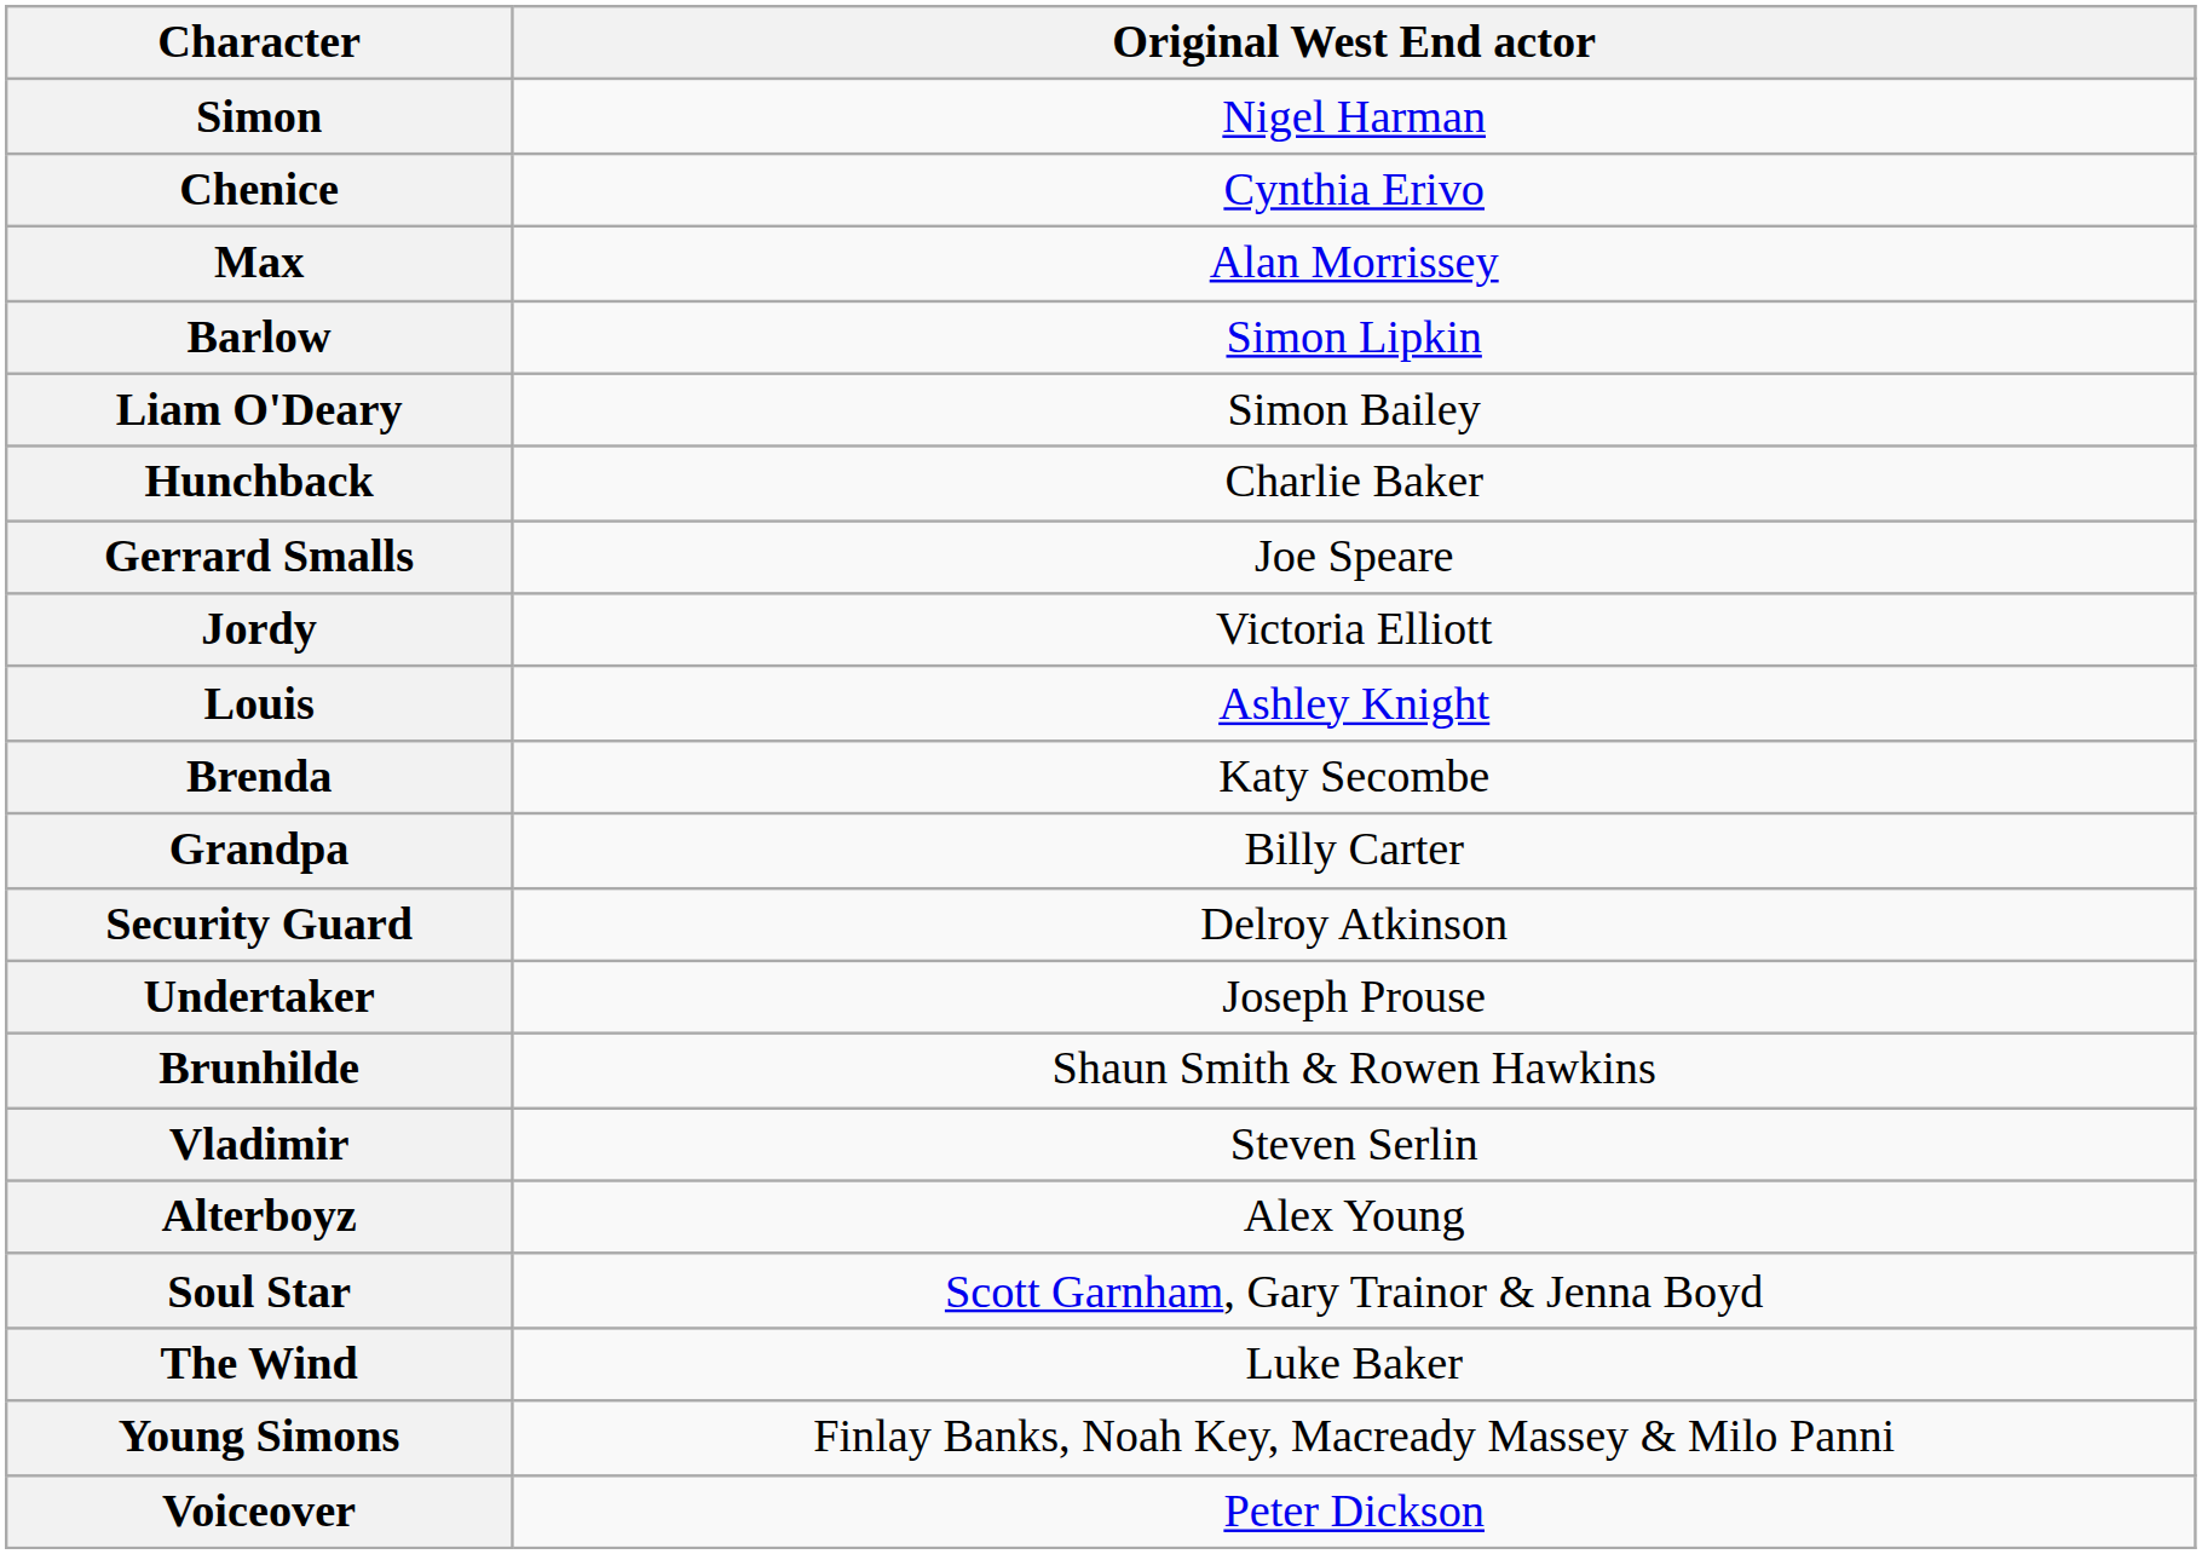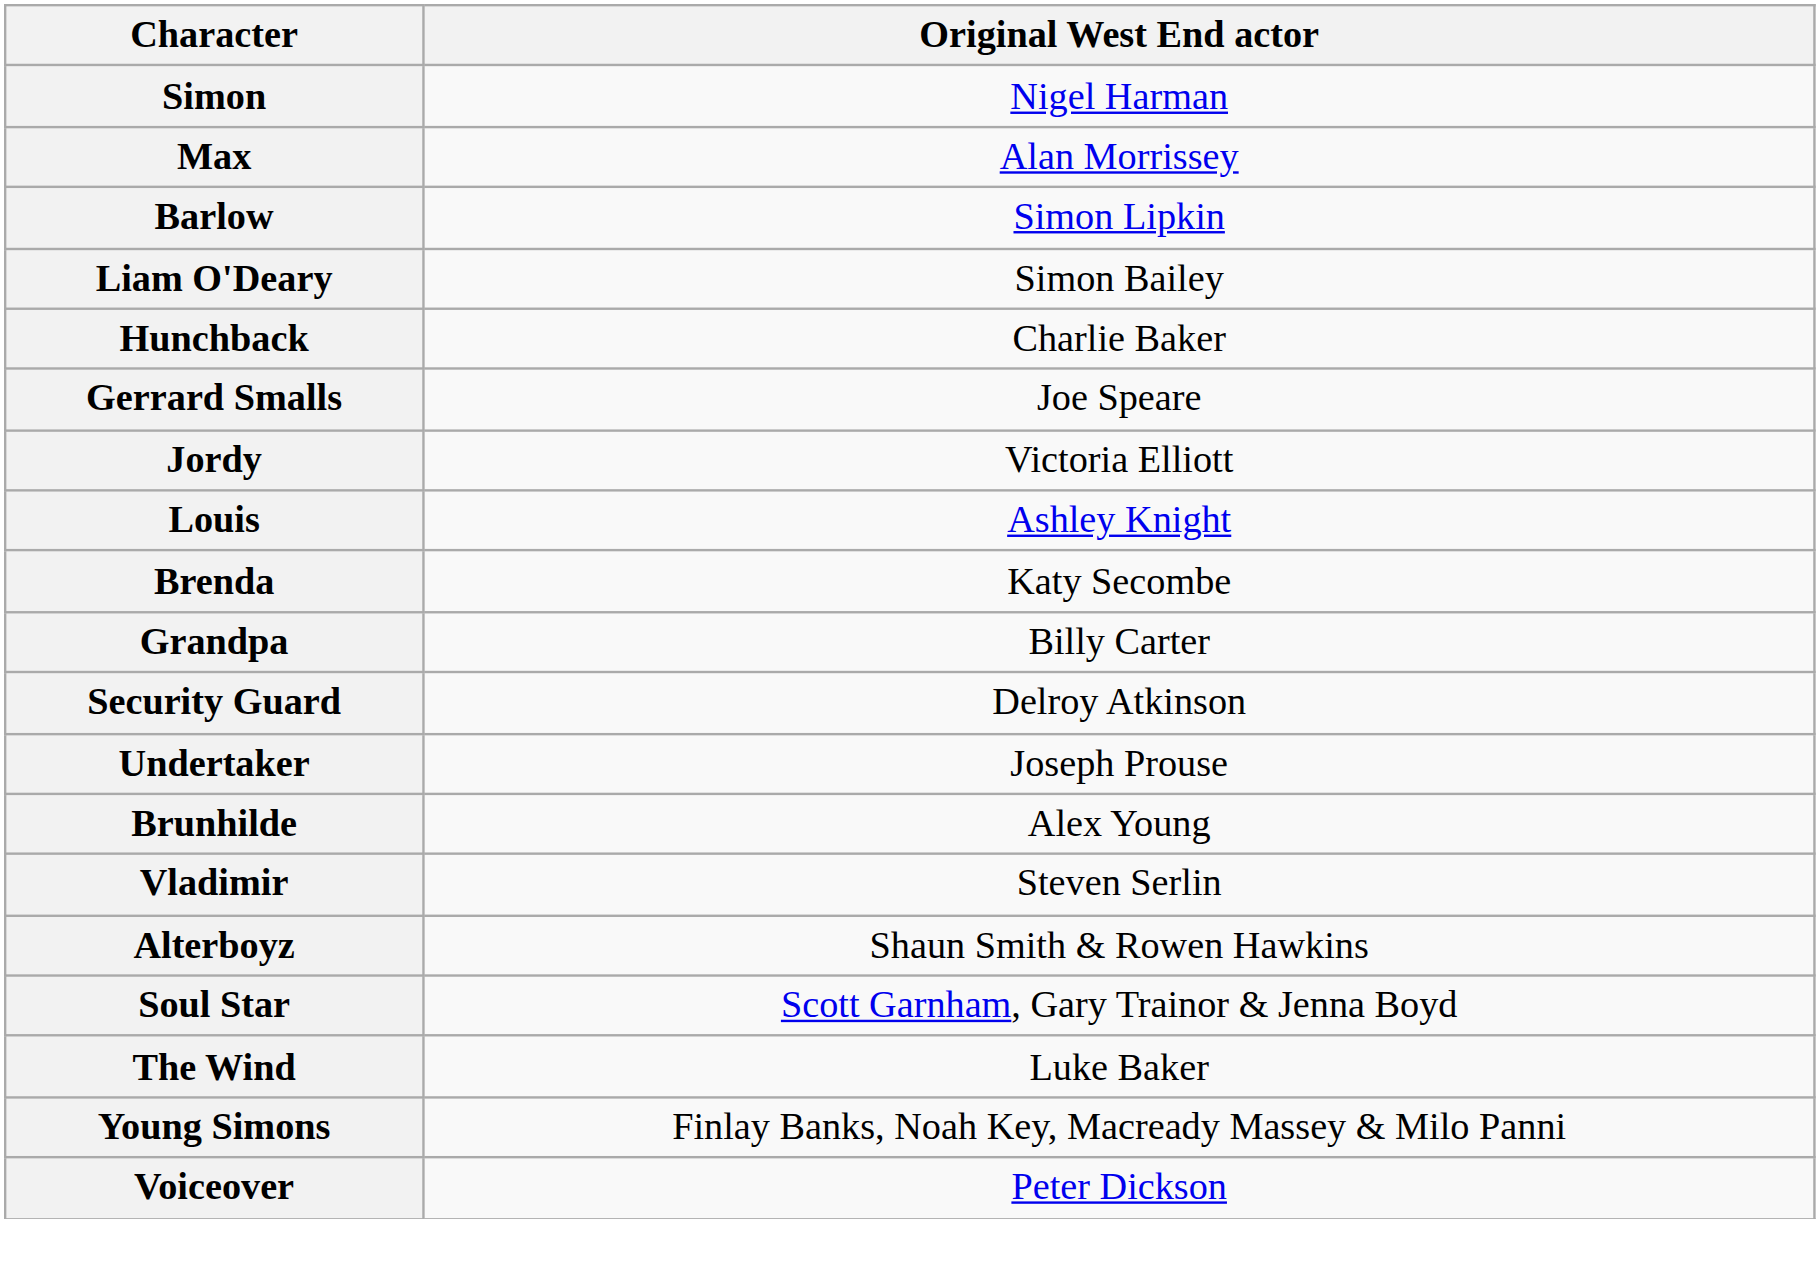 <table class="wikitable sortable" width="60%">
 <tr>
 <th scope="col">Character</th>
 <th scope="col" class="unsortable">Original West End actor</th>
 </tr>
 <tr>
 <th scope="row">Simon</th>
 <td align="center" colspan="1"><a href='#'>Nigel Harman</a></td>
-</tr>
-<tr>
-<th scope="row">Chenice</th>
-<td align="center" colspan="1"><a href='#'>Cynthia Erivo</a></td>
 </tr>
 <tr>
 <th scope="row">Max</th>
 <td align="center" colspan="1"><a href='#'>Alan Morrissey</a></td>
 </tr>
 <tr>
 <th scope="row">Barlow</th>
 <td align="center" colspan="1"><a href='#'>Simon Lipkin</a></td>
 </tr>
 <tr>
 <th scope="row">Liam O'Deary</th>
 <td align="center" colspan="1">Simon Bailey</td>
 </tr>
 <tr>
 <th scope="row">Hunchback</th>
 <td align="center" colspan="1">Charlie Baker</td>
 </tr>
 <tr>
 <th scope="row">Gerrard Smalls</th>
 <td align="center" colspan="1">Joe Speare</td>
 </tr>
 <tr>
 <th scope="row">Jordy</th>
 <td align="center" colspan="1">Victoria Elliott</td>
 </tr>
 <tr>
 <th scope="row">Louis</th>
 <td align="center" colspan="1"><a href='#'>Ashley Knight</a></td>
 </tr>
 <tr>
 <th scope="row">Brenda</th>
 <td align="center" colspan="1">Katy Secombe</td>
 </tr>
 <tr>
 <th scope="row">Grandpa</th>
 <td align="center" colspan="1">Billy Carter</td>
 </tr>
 <tr>
 <th scope="row">Security Guard</th>
 <td align="center" colspan="1">Delroy Atkinson</td>
 </tr>
 <tr>
 <th scope="row">Undertaker</th>
 <td align="center" colspan="1">Joseph Prouse</td>
 </tr>
 <tr>
 <th scope="row">Brunhilde</th>
-<td align="center" colspan="1">Shaun Smith & Rowen Hawkins</td>
+<td align="center" colspan="1">Alex Young</td>
 </tr>
 <tr>
 <th scope="row">Vladimir</th>
 <td align="center" colspan="1">Steven Serlin</td>
 </tr>
 <tr>
 <th scope="row">Alterboyz</th>
-<td align="center" colspan="1">Alex Young</td>
+<td align="center" colspan="1">Shaun Smith & Rowen Hawkins</td>
 </tr>
 <tr>
 <th scope="row">Soul Star</th>
 <td align="center" colspan="1"><a href='#'>Scott Garnham</a>, Gary Trainor & Jenna Boyd</td>
 </tr>
 <tr>
 <th scope="row">The Wind</th>
 <td align="center" colspan="1">Luke Baker</td>
 </tr>
 <tr>
 <th scope="row">Young Simons</th>
 <td align="center" colspan="1">Finlay Banks, Noah Key, Macready Massey & Milo Panni</td>
 </tr>
 <tr>
 <th scope="row">Voiceover</th>
 <td align="center" colspan="1"><a href='#'>Peter Dickson</a></td>
 </tr>
 </table>
